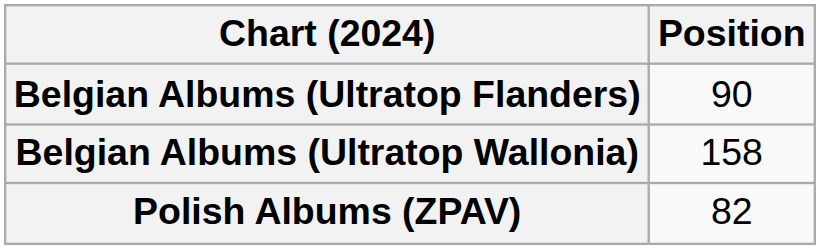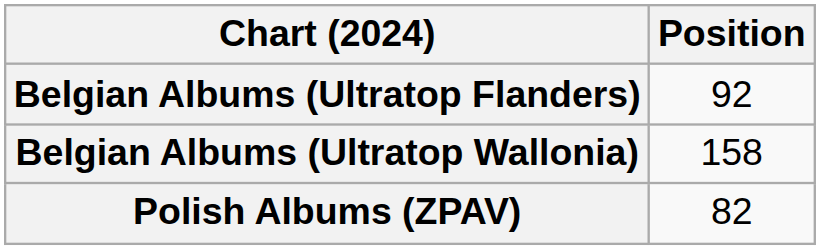 <table class="wikitable sortable plainrowheaders" style="text-align:center;">
 <tr>
 <th scope="col">Chart (2024)</th>
 <th scope="col">Position</th>
 </tr>
 <tr>
 <th scope="row">Belgian Albums (Ultratop Flanders)</th>
-<td>90</td>
+<td>92</td>
 </tr>
 <tr>
 <th scope="row">Belgian Albums (Ultratop Wallonia)</th>
 <td>158</td>
 </tr>
 <tr>
 <th scope="row">Polish Albums (ZPAV)</th>
 <td>82</td>
 </tr>
 </table>
